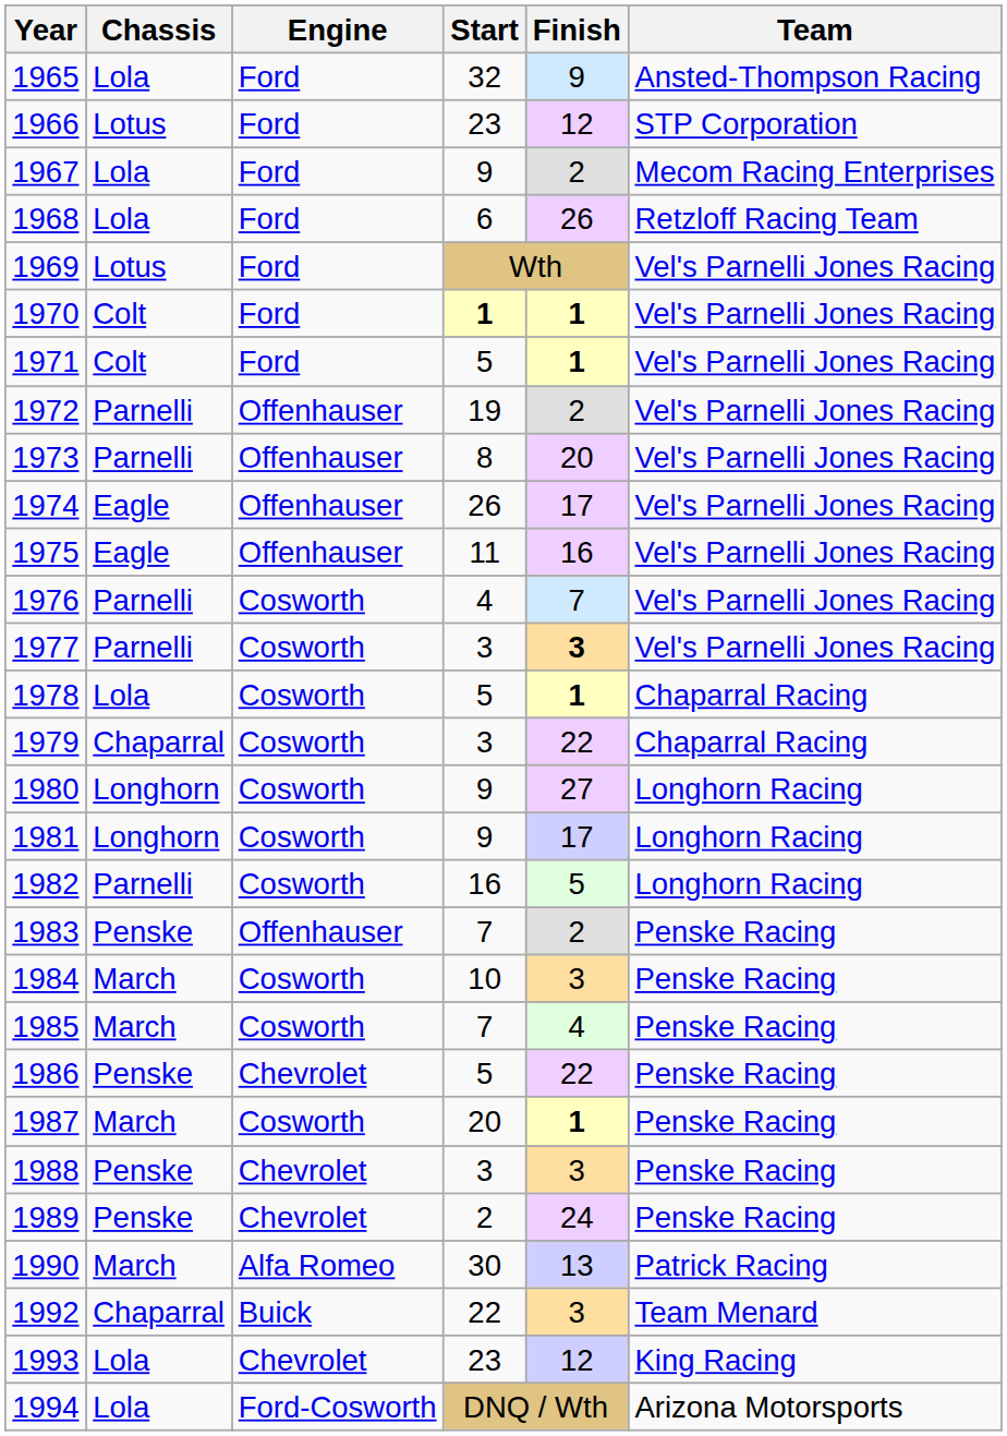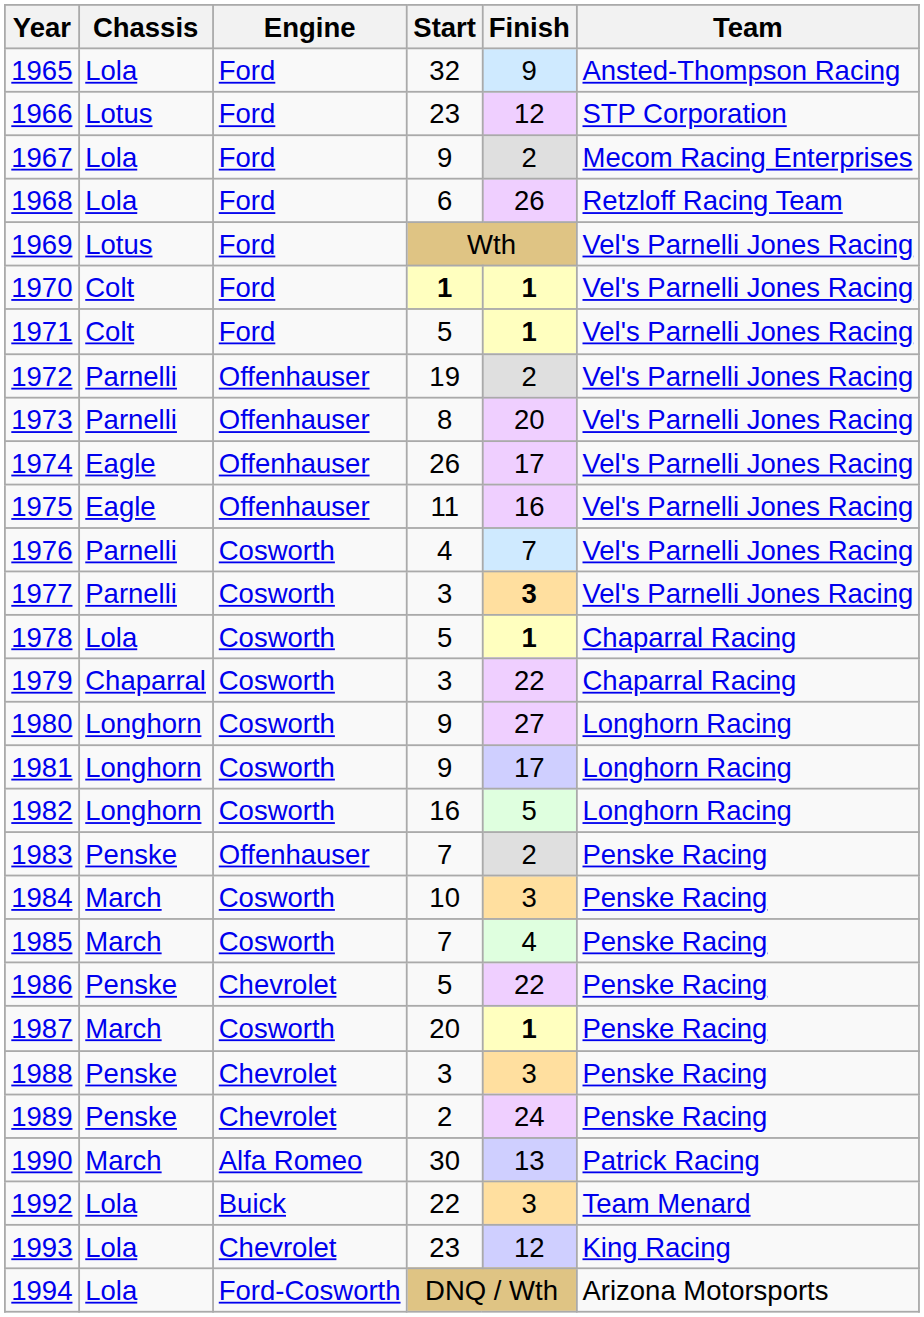 <table class="wikitable" style="font-size: 95%;">
 <tr>
 <th>Year</th>
 <th>Chassis</th>
 <th>Engine</th>
 <th>Start</th>
 <th>Finish</th>
 <th>Team</th>
 </tr>
 <tr>
 <td><a href='#'>1965</a></td>
 <td><a href='#'>Lola</a></td>
 <td><a href='#'>Ford</a></td>
 <td align=center>32</td>
 <td align=center style="background:#CFEAFF;">9</td>
 <td><a href='#'>Ansted-Thompson Racing</a></td>
 </tr>
 <tr>
 <td><a href='#'>1966</a></td>
 <td><a href='#'>Lotus</a></td>
 <td><a href='#'>Ford</a></td>
 <td align=center>23</td>
 <td align=center style="background:#EFCFFF;">12</td>
 <td><a href='#'>STP Corporation</a></td>
 </tr>
 <tr>
 <td><a href='#'>1967</a></td>
 <td><a href='#'>Lola</a></td>
 <td><a href='#'>Ford</a></td>
 <td align=center>9</td>
 <td align=center style="background:#DFDFDF;">2</td>
 <td><a href='#'>Mecom Racing Enterprises</a></td>
 </tr>
 <tr>
 <td><a href='#'>1968</a></td>
 <td><a href='#'>Lola</a></td>
 <td><a href='#'>Ford</a></td>
 <td align=center>6</td>
 <td align=center style="background:#EFCFFF;">26</td>
 <td><a href='#'>Retzloff Racing Team</a></td>
 </tr>
 <tr>
 <td><a href='#'>1969</a></td>
 <td><a href='#'>Lotus</a></td>
 <td><a href='#'>Ford</a></td>
 <td align=center colspan=2 style="background:#DFC484;">Wth</td>
 <td><a href='#'>Vel's Parnelli Jones Racing</a></td>
 </tr>
 <tr>
 <td><a href='#'>1970</a></td>
 <td><a href='#'>Colt</a></td>
 <td><a href='#'>Ford</a></td>
 <td align=center style="background:#FFFFBF;"><strong>1</strong></td>
 <td align=center style="background:#FFFFBF;"><strong>1</strong></td>
 <td><a href='#'>Vel's Parnelli Jones Racing</a></td>
 </tr>
 <tr>
 <td><a href='#'>1971</a></td>
 <td><a href='#'>Colt</a></td>
 <td><a href='#'>Ford</a></td>
 <td align=center>5</td>
 <td align=center style="background:#FFFFBF;"><strong>1</strong></td>
 <td><a href='#'>Vel's Parnelli Jones Racing</a></td>
 </tr>
 <tr>
 <td><a href='#'>1972</a></td>
 <td><a href='#'>Parnelli</a></td>
 <td><a href='#'>Offenhauser</a></td>
 <td align=center>19</td>
 <td align=center style="background:#DFDFDF;">2</td>
 <td><a href='#'>Vel's Parnelli Jones Racing</a></td>
 </tr>
 <tr>
 <td><a href='#'>1973</a></td>
 <td><a href='#'>Parnelli</a></td>
 <td><a href='#'>Offenhauser</a></td>
 <td align=center>8</td>
 <td align=center style="background:#EFCFFF;">20</td>
 <td><a href='#'>Vel's Parnelli Jones Racing</a></td>
 </tr>
 <tr>
 <td><a href='#'>1974</a></td>
 <td><a href='#'>Eagle</a></td>
 <td><a href='#'>Offenhauser</a></td>
 <td align=center>26</td>
 <td align=center style="background:#EFCFFF;">17</td>
 <td><a href='#'>Vel's Parnelli Jones Racing</a></td>
 </tr>
 <tr>
 <td><a href='#'>1975</a></td>
 <td><a href='#'>Eagle</a></td>
 <td><a href='#'>Offenhauser</a></td>
 <td align=center>11</td>
 <td align=center style="background:#EFCFFF;">16</td>
 <td><a href='#'>Vel's Parnelli Jones Racing</a></td>
 </tr>
 <tr>
 <td><a href='#'>1976</a></td>
 <td><a href='#'>Parnelli</a></td>
 <td><a href='#'>Cosworth</a></td>
 <td align=center>4</td>
 <td align=center style="background:#CFEAFF;">7</td>
 <td><a href='#'>Vel's Parnelli Jones Racing</a></td>
 </tr>
 <tr>
 <td><a href='#'>1977</a></td>
 <td><a href='#'>Parnelli</a></td>
 <td><a href='#'>Cosworth</a></td>
 <td align=center>3</td>
 <td align=center style="background:#FFDF9F;"><strong>3</strong></td>
 <td><a href='#'>Vel's Parnelli Jones Racing</a></td>
 </tr>
 <tr>
 <td><a href='#'>1978</a></td>
 <td><a href='#'>Lola</a></td>
 <td><a href='#'>Cosworth</a></td>
 <td align=center>5</td>
 <td align=center style="background:#FFFFBF;"><strong>1</strong></td>
 <td><a href='#'>Chaparral Racing</a></td>
 </tr>
 <tr>
 <td><a href='#'>1979</a></td>
 <td><a href='#'>Chaparral</a></td>
 <td><a href='#'>Cosworth</a></td>
 <td align=center>3</td>
 <td align=center style="background:#EFCFFF;">22</td>
 <td><a href='#'>Chaparral Racing</a></td>
 </tr>
 <tr>
 <td><a href='#'>1980</a></td>
 <td><a href='#'>Longhorn</a></td>
 <td><a href='#'>Cosworth</a></td>
 <td align=center>9</td>
 <td align=center style="background:#EFCFFF;">27</td>
 <td><a href='#'>Longhorn Racing</a></td>
 </tr>
 <tr>
 <td><a href='#'>1981</a></td>
 <td><a href='#'>Longhorn</a></td>
 <td><a href='#'>Cosworth</a></td>
 <td align=center>9</td>
 <td align=center style="background:#CFCFFF;">17</td>
 <td><a href='#'>Longhorn Racing</a></td>
 </tr>
 <tr>
 <td><a href='#'>1982</a></td>
-<td><a href='#'>Parnelli</a></td>
+<td><a href='#'>Longhorn</a></td>
 <td><a href='#'>Cosworth</a></td>
 <td align=center>16</td>
 <td align=center style="background:#DFFFDF;">5</td>
 <td><a href='#'>Longhorn Racing</a></td>
 </tr>
 <tr>
 <td><a href='#'>1983</a></td>
 <td><a href='#'>Penske</a></td>
 <td><a href='#'>Offenhauser</a></td>
 <td align=center>7</td>
 <td align=center style="background:#DFDFDF;">2</td>
 <td><a href='#'>Penske Racing</a></td>
 </tr>
 <tr>
 <td><a href='#'>1984</a></td>
 <td><a href='#'>March</a></td>
 <td><a href='#'>Cosworth</a></td>
 <td align=center>10</td>
 <td align=center style="background:#FFDF9F;">3</td>
 <td><a href='#'>Penske Racing</a></td>
 </tr>
 <tr>
 <td><a href='#'>1985</a></td>
 <td><a href='#'>March</a></td>
 <td><a href='#'>Cosworth</a></td>
 <td align=center>7</td>
 <td align=center style="background:#DFFFDF;">4</td>
 <td><a href='#'>Penske Racing</a></td>
 </tr>
 <tr>
 <td><a href='#'>1986</a></td>
 <td><a href='#'>Penske</a></td>
 <td><a href='#'>Chevrolet</a></td>
 <td align=center>5</td>
 <td align=center style="background:#EFCFFF;">22</td>
 <td><a href='#'>Penske Racing</a></td>
 </tr>
 <tr>
 <td><a href='#'>1987</a></td>
 <td><a href='#'>March</a></td>
 <td><a href='#'>Cosworth</a></td>
 <td align=center>20</td>
 <td align=center style="background:#FFFFBF;"><strong>1</strong></td>
 <td><a href='#'>Penske Racing</a></td>
 </tr>
 <tr>
 <td><a href='#'>1988</a></td>
 <td><a href='#'>Penske</a></td>
 <td><a href='#'>Chevrolet</a></td>
 <td align=center>3</td>
 <td align=center style="background:#FFDF9F;">3</td>
 <td><a href='#'>Penske Racing</a></td>
 </tr>
 <tr>
 <td><a href='#'>1989</a></td>
 <td><a href='#'>Penske</a></td>
 <td><a href='#'>Chevrolet</a></td>
 <td align=center>2</td>
 <td align=center style="background:#EFCFFF;">24</td>
 <td><a href='#'>Penske Racing</a></td>
 </tr>
 <tr>
 <td><a href='#'>1990</a></td>
 <td><a href='#'>March</a></td>
 <td><a href='#'>Alfa Romeo</a></td>
 <td align=center>30</td>
 <td align=center style="background:#CFCFFF;">13</td>
 <td><a href='#'>Patrick Racing</a></td>
 </tr>
 <tr>
 <td><a href='#'>1992</a></td>
-<td><a href='#'>Chaparral</a></td>
+<td><a href='#'>Lola</a></td>
 <td><a href='#'>Buick</a></td>
 <td align=center>22</td>
 <td align=center style="background:#FFDF9F;">3</td>
 <td><a href='#'>Team Menard</a></td>
 </tr>
 <tr>
 <td><a href='#'>1993</a></td>
 <td><a href='#'>Lola</a></td>
 <td><a href='#'>Chevrolet</a></td>
 <td align=center>23</td>
 <td align=center style="background:#CFCFFF;">12</td>
 <td><a href='#'>King Racing</a></td>
 </tr>
 <tr>
 <td><a href='#'>1994</a></td>
 <td><a href='#'>Lola</a></td>
 <td><a href='#'>Ford-Cosworth</a></td>
 <td align=center colspan=2 style="background:#DFC484;">DNQ / Wth</td>
 <td>Arizona Motorsports</td>
 </tr>
 </table>
